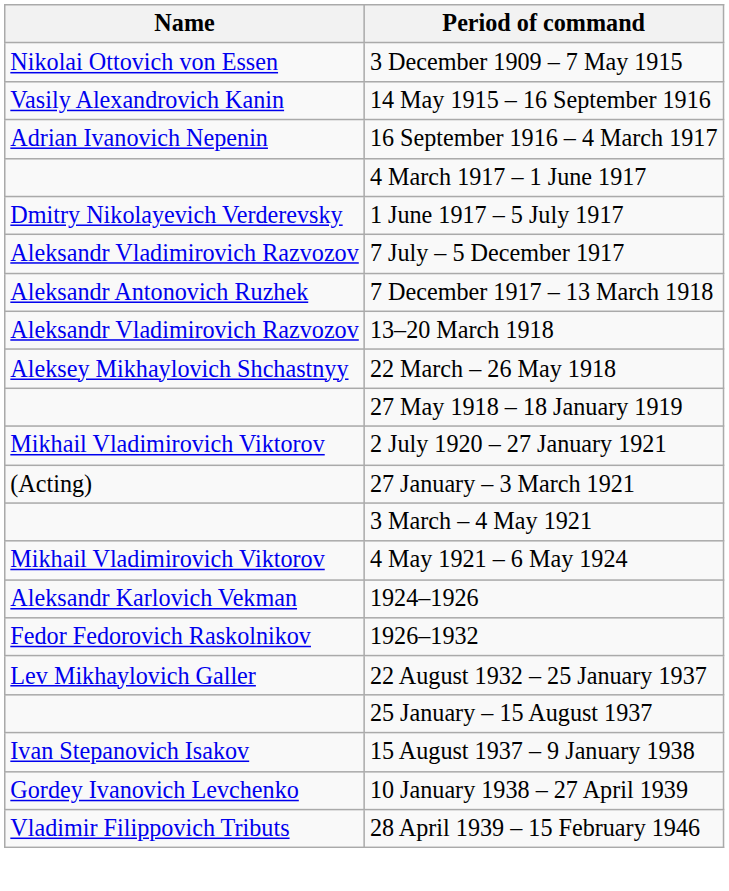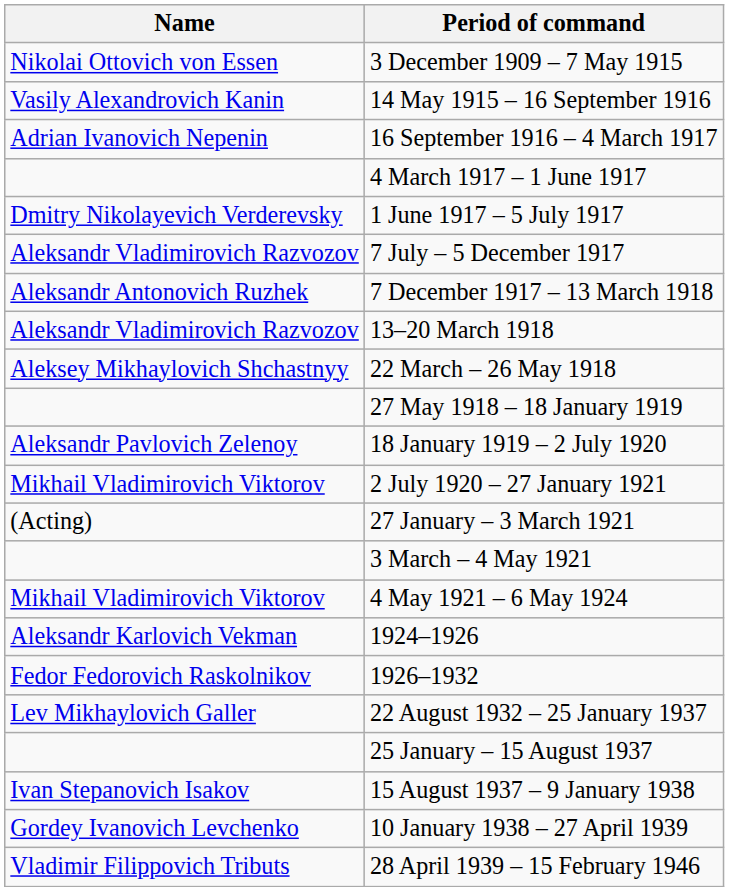 <table class="wikitable">
 <tr>
 <th>Name</th>
 <th>Period of command</th>
 </tr>
 <tr>
 <td><a href='#'>Nikolai Ottovich von Essen</a></td>
 <td>3 December 1909 – 7 May 1915</td>
 </tr>
 <tr>
 <td><a href='#'>Vasily Alexandrovich Kanin</a></td>
 <td>14 May 1915 – 16 September 1916</td>
 </tr>
 <tr>
 <td><a href='#'>Adrian Ivanovich Nepenin</a></td>
 <td>16 September 1916 – 4 March 1917</td>
 </tr>
 <tr>
 <td></td>
 <td>4 March 1917 – 1 June 1917</td>
 </tr>
 <tr>
 <td><a href='#'>Dmitry Nikolayevich Verderevsky</a></td>
 <td>1 June 1917 – 5 July 1917</td>
 </tr>
 <tr>
 <td><a href='#'>Aleksandr Vladimirovich Razvozov</a></td>
 <td>7 July – 5 December 1917</td>
 </tr>
 <tr>
 <td><a href='#'>Aleksandr Antonovich Ruzhek</a></td>
 <td>7 December 1917 – 13 March 1918</td>
 </tr>
 <tr>
 <td><a href='#'>Aleksandr Vladimirovich Razvozov</a></td>
 <td>13–20 March 1918</td>
 </tr>
 <tr>
 <td><a href='#'>Aleksey Mikhaylovich Shchastnyy</a></td>
 <td>22 March – 26 May 1918</td>
 </tr>
 <tr>
 <td></td>
 <td>27 May 1918 – 18 January 1919</td>
 </tr>
 <tr>
+<td><a href='#'>Aleksandr Pavlovich Zelenoy</a></td>
+<td>18 January 1919 – 2 July 1920</td>
+</tr>
+<tr>
 <td><a href='#'>Mikhail Vladimirovich Viktorov</a></td>
 <td>2 July 1920 – 27 January 1921</td>
 </tr>
 <tr>
 <td> (Acting)</td>
 <td>27 January – 3 March 1921</td>
 </tr>
 <tr>
 <td></td>
 <td>3 March – 4 May 1921</td>
 </tr>
 <tr>
 <td><a href='#'>Mikhail Vladimirovich Viktorov</a></td>
 <td>4 May 1921 – 6 May 1924</td>
 </tr>
 <tr>
 <td><a href='#'>Aleksandr Karlovich Vekman</a></td>
 <td>1924–1926</td>
 </tr>
 <tr>
 <td><a href='#'>Fedor Fedorovich Raskolnikov</a></td>
 <td>1926–1932</td>
 </tr>
 <tr>
 <td><a href='#'>Lev Mikhaylovich Galler</a></td>
 <td>22 August 1932 – 25 January 1937</td>
 </tr>
 <tr>
 <td></td>
 <td>25 January – 15 August 1937</td>
 </tr>
 <tr>
 <td><a href='#'>Ivan Stepanovich Isakov</a></td>
 <td>15 August 1937 – 9 January 1938</td>
 </tr>
 <tr>
 <td><a href='#'>Gordey Ivanovich Levchenko</a></td>
 <td>10 January 1938 – 27 April 1939</td>
 </tr>
 <tr>
 <td><a href='#'>Vladimir Filippovich Tributs</a></td>
 <td>28 April 1939 – 15 February 1946</td>
 </tr>
 </table>
